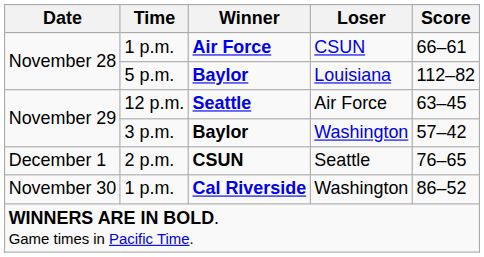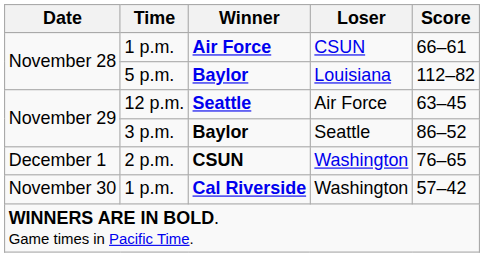 <table class="wikitable">
 <tr>
 <th>Date</th>
 <th>Time</th>
 <th>Winner</th>
 <th>Loser</th>
 <th>Score</th>
 </tr>
 <tr>
 <td rowspan="2">November 28</td>
 <td>1 p.m.</td>
 <td><strong><a href='#'>Air Force</a></strong></td>
 <td><a href='#'>CSUN</a></td>
 <td>66–61</td>
 </tr>
 <tr>
 <td>5 p.m.</td>
 <td><strong><a href='#'>Baylor</a></strong></td>
 <td><a href='#'>Louisiana</a></td>
 <td>112–82</td>
 </tr>
 <tr>
 <td rowspan="2">November 29</td>
 <td>12 p.m.</td>
 <td><strong><a href='#'>Seattle</a></strong></td>
 <td>Air Force</td>
 <td>63–45</td>
 </tr>
 <tr>
 <td>3 p.m.</td>
 <td><strong>Baylor</strong></td>
-<td><a href='#'>Washington</a></td>
-<td>57–42</td>
+<td>Seattle</td>
+<td>86–52</td>
 </tr>
 <tr>
 <td>December 1</td>
 <td>2 p.m.</td>
 <td><strong>CSUN</strong></td>
-<td>Seattle</td>
+<td><a href='#'>Washington</a></td>
 <td>76–65</td>
 </tr>
 <tr>
 <td>November 30</td>
 <td>1 p.m.</td>
 <td><strong><a href='#'>Cal Riverside</a></strong></td>
 <td>Washington</td>
-<td>86–52</td>
+<td>57–42</td>
 </tr>
 <tr>
 <td colspan=5><strong>WINNERS ARE IN BOLD</strong>.<br><small>Game times in <a href='#'>Pacific Time</a>.</small></td>
 </tr>
 </table>
